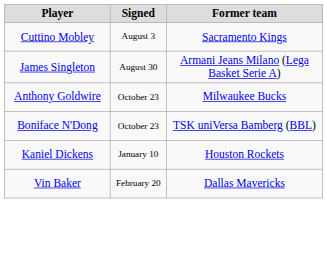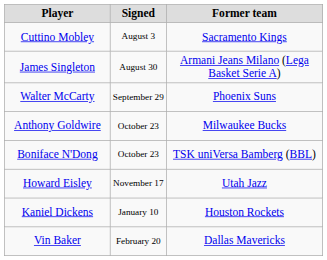 <table class="wikitable" style="text-align: center">
 <tr align="center" bgcolor="#dddddd">
 <td style="width:140px"><strong>Player</strong></td>
 <td style="width:70px"><strong>Signed</strong></td>
 <td style="width:210px"><strong>Former team</strong></td>
 </tr>
 <tr style="height:40px">
 <td><a href='#'>Cuttino Mobley</a></td>
 <td style="font-size: 80%">August 3</td>
 <td><a href='#'>Sacramento Kings</a></td>
 </tr>
 <tr style="height:40px">
 <td><a href='#'>James Singleton</a></td>
 <td style="font-size: 80%">August 30</td>
 <td><a href='#'>Armani Jeans Milano</a> (<a href='#'>Lega Basket Serie A</a>)</td>
 </tr>
 <tr style="height:40px">
+<td><a href='#'>Walter McCarty</a></td>
+<td style="font-size: 80%">September 29</td>
+<td><a href='#'>Phoenix Suns</a></td>
+</tr>
+<tr style="height:40px">
 <td><a href='#'>Anthony Goldwire</a></td>
 <td style="font-size: 80%">October 23</td>
 <td><a href='#'>Milwaukee Bucks</a></td>
 </tr>
 <tr style="height:40px">
 <td><a href='#'>Boniface N'Dong</a></td>
 <td style="font-size: 80%">October 23</td>
 <td><a href='#'>TSK uniVersa Bamberg</a> (<a href='#'>BBL</a>)</td>
+</tr>
+<tr style="height:40px">
+<td><a href='#'>Howard Eisley</a></td>
+<td style="font-size: 80%">November 17</td>
+<td><a href='#'>Utah Jazz</a></td>
 </tr>
 <tr style="height:40px">
 <td><a href='#'>Kaniel Dickens</a></td>
 <td style="font-size: 80%">January 10</td>
 <td><a href='#'>Houston Rockets</a></td>
 </tr>
 <tr style="height:40px">
 <td><a href='#'>Vin Baker</a></td>
 <td style="font-size: 80%">February 20</td>
 <td><a href='#'>Dallas Mavericks</a></td>
 </tr>
 </table>
